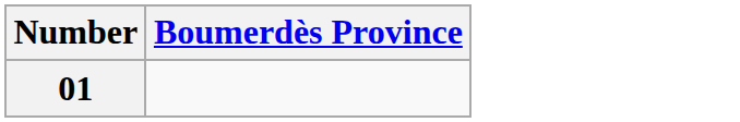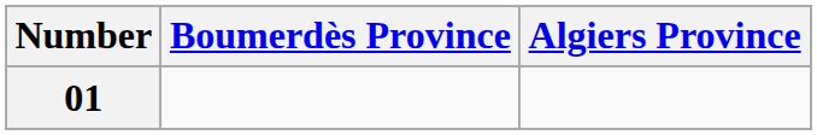 <table class="wikitable sortable">
 <tr>
 <th>Number</th>
 <th><a href='#'>Boumerdès Province</a></th>
+<th><a href='#'>Algiers Province</a></th>
 </tr>
 <tr>
 <th>01</th>
 <td><br></td>
+<td><br></td>
 </tr>
 </table>
